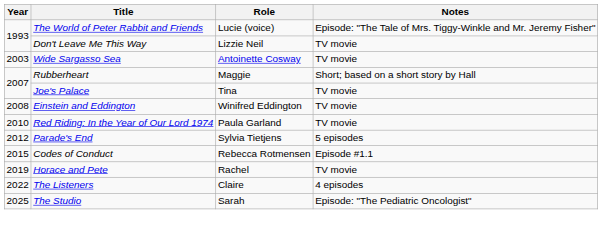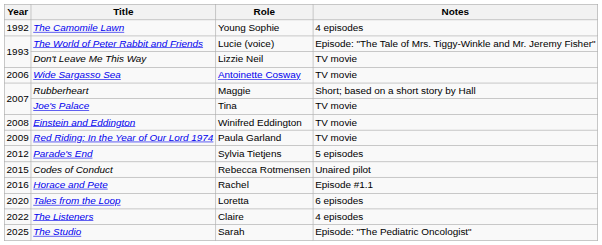 <table class="wikitable sortable">
 <tr>
 <th>Year</th>
 <th>Title</th>
 <th>Role</th>
 <th>Notes</th>
+</tr>
+<tr>
+<td>1992</td>
+<td data-sort-value="Camomile Lawn, The"><em><a href='#'>The Camomile Lawn</a></em></td>
+<td>Young Sophie</td>
+<td>4 episodes</td>
 </tr>
 <tr>
 <td rowspan=2>1993</td>
 <td data-sort-value="World of Peter Rabbit and Friends, The"><em><a href='#'>The World of Peter Rabbit and Friends</a></em></td>
 <td>Lucie (voice)</td>
 <td>Episode: "The Tale of Mrs. Tiggy-Winkle and Mr. Jeremy Fisher"</td>
 </tr>
 <tr>
 <td><em>Don't Leave Me This Way</em> </td>
 <td>Lizzie Neil</td>
 <td>TV movie</td>
 </tr>
 <tr>
-<td>2003</td>
+<td>2006</td>
 <td><em><a href='#'>Wide Sargasso Sea</a></em></td>
 <td><a href='#'>Antoinette Cosway</a></td>
 <td>TV movie</td>
 </tr>
 <tr>
 <td rowspan=2>2007</td>
 <td><em>Rubberheart</em></td>
 <td>Maggie</td>
 <td>Short; based on a short story by Hall</td>
 </tr>
 <tr>
 <td><em><a href='#'>Joe's Palace</a></em></td>
 <td>Tina</td>
 <td>TV movie</td>
 </tr>
 <tr>
 <td>2008</td>
 <td><em><a href='#'>Einstein and Eddington</a></em></td>
 <td>Winifred Eddington</td>
 <td>TV movie</td>
 </tr>
 <tr>
-<td>2010</td>
+<td>2009</td>
 <td><em><a href='#'>Red Riding: In the Year of Our Lord 1974</a></em></td>
 <td>Paula Garland</td>
 <td>TV movie</td>
 </tr>
 <tr>
 <td>2012</td>
 <td><em><a href='#'>Parade's End</a></em></td>
 <td>Sylvia Tietjens</td>
 <td>5 episodes</td>
 </tr>
 <tr>
 <td>2015</td>
 <td><em>Codes of Conduct</em></td>
 <td>Rebecca Rotmensen</td>
+<td>Unaired pilot</td>
+</tr>
+<tr>
+<td>2016</td>
+<td><em><a href='#'>Horace and Pete</a></em></td>
+<td>Rachel</td>
 <td>Episode #1.1</td>
 </tr>
 <tr>
-<td>2019</td>
-<td><em><a href='#'>Horace and Pete</a></em></td>
-<td>Rachel</td>
-<td>TV movie</td>
+<td>2020</td>
+<td><em><a href='#'>Tales from the Loop</a></em></td>
+<td>Loretta</td>
+<td>6 episodes</td>
 </tr>
 <tr>
 <td>2022</td>
 <td><em><a href='#'>The Listeners</a></em></td>
 <td>Claire</td>
 <td>4 episodes</td>
 </tr>
 <tr>
 <td>2025</td>
 <td><em><a href='#'>The Studio</a></em></td>
 <td>Sarah</td>
 <td>Episode: "The Pediatric Oncologist"</td>
 </tr>
 </table>
